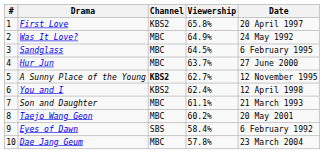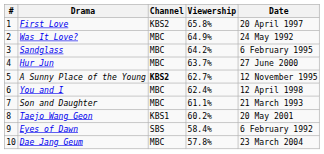 <table class="wikitable sortable">
 <tr>
 <th>#</th>
 <th>Drama</th>
 <th>Channel</th>
 <th>Viewership</th>
 <th>Date</th>
 </tr>
 <tr>
 <td>1</td>
 <td><em><a href='#'>First Love</a></em></td>
 <td>KBS2</td>
 <td>65.8%</td>
 <td>20 April 1997</td>
 </tr>
 <tr>
 <td>2</td>
 <td><em><a href='#'>Was It Love?</a></em></td>
 <td>MBC</td>
 <td>64.9%</td>
 <td>24 May 1992</td>
 </tr>
 <tr>
 <td>3</td>
 <td><em><a href='#'>Sandglass</a></em></td>
 <td>MBC</td>
-<td>64.5%</td>
+<td>64.2%</td>
 <td>6 February 1995</td>
 </tr>
 <tr>
 <td>4</td>
 <td><em><a href='#'>Hur Jun</a></em></td>
 <td>MBC</td>
 <td>63.7%</td>
 <td>27 June 2000</td>
 </tr>
 <tr>
 <td>5</td>
 <td><em>A Sunny Place of the Young</em></td>
 <td><strong>KBS2</strong></td>
 <td>62.7%</td>
 <td>12 November 1995</td>
 </tr>
 <tr>
 <td>6</td>
 <td><em><a href='#'>You and I</a></em></td>
-<td>KBS2</td>
+<td>MBC</td>
 <td>62.4%</td>
 <td>12 April 1998</td>
 </tr>
 <tr>
 <td>7</td>
 <td><em>Son and Daughter</em></td>
 <td>MBC</td>
 <td>61.1%</td>
 <td>21 March 1993</td>
 </tr>
 <tr>
 <td>8</td>
 <td><em><a href='#'>Taejo Wang Geon</a></em></td>
-<td>MBC</td>
+<td>KBS1</td>
 <td>60.2%</td>
 <td>20 May 2001</td>
 </tr>
 <tr>
 <td>9</td>
 <td><em><a href='#'>Eyes of Dawn</a></em></td>
 <td>SBS</td>
 <td>58.4%</td>
 <td>6 February 1992</td>
 </tr>
 <tr>
 <td>10</td>
 <td><em><a href='#'>Dae Jang Geum</a></em></td>
 <td>MBC</td>
 <td>57.8%</td>
 <td>23 March 2004</td>
 </tr>
 </table>
